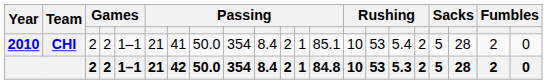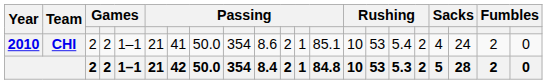 <table class="wikitable" style="text-align: center;">
 <tr>
 <th rowspan="2">Year</th>
 <th rowspan="2">Team</th>
 <th colspan="3">Games</th>
 <th colspan="8">Passing</th>
 <th colspan="4">Rushing</th>
 <th colspan="2">Sacks</th>
 <th colspan="2">Fumbles</th>
 </tr>
 <tr>
 <th></th>
 <th></th>
 <th></th>
 <th></th>
 <th></th>
 <th></th>
 <th></th>
 <th></th>
 <th></th>
 <th></th>
 <th></th>
 <th></th>
 <th></th>
 <th></th>
 <th></th>
 <th></th>
 <th></th>
 <th></th>
 <th></th>
 </tr>
 <tr>
 <th><a href='#'>2010</a></th>
 <th><a href='#'>CHI</a></th>
 <td>2</td>
 <td>2</td>
 <td>1–1</td>
 <td>21</td>
 <td>41</td>
 <td>50.0</td>
 <td>354</td>
-<td>8.4</td>
+<td>8.6</td>
 <td>2</td>
 <td>1</td>
 <td>85.1</td>
 <td>10</td>
 <td>53</td>
 <td>5.4</td>
 <td>2</td>
-<td>5</td>
-<td>28</td>
+<td>4</td>
+<td>24</td>
 <td>2</td>
 <td>0</td>
 </tr>
 <tr>
 <th colspan="2"></th>
 <th>2</th>
 <th>2</th>
 <th>1–1</th>
 <th>21</th>
 <th>42</th>
 <th>50.0</th>
 <th>354</th>
 <th>8.4</th>
 <th>2</th>
 <th>1</th>
 <th>84.8</th>
 <th>10</th>
 <th>53</th>
 <th>5.3</th>
 <th>2</th>
 <th>5</th>
 <th>28</th>
 <th>2</th>
 <th>0</th>
 </tr>
 </table>
